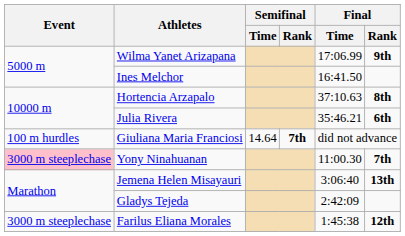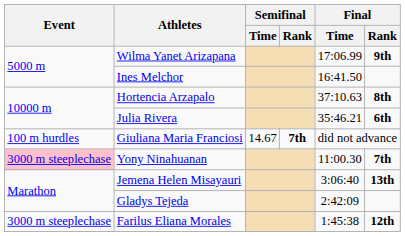 <table class="wikitable" border="1" style="font-size:90%">
 <tr>
 <th rowspan=2>Event</th>
 <th rowspan=2>Athletes</th>
 <th colspan=2>Semifinal</th>
 <th colspan=2>Final</th>
 </tr>
 <tr>
 <th>Time</th>
 <th>Rank</th>
 <th>Time</th>
 <th>Rank</th>
 </tr>
 <tr>
 <td rowspan=2><a href='#'>5000 m</a></td>
 <td><a href='#'>Wilma Yanet Arizapana</a></td>
 <td align=center colspan=2 bgcolor=wheat></td>
 <td align=center>17:06.99</td>
 <td align=center><strong>9th</strong></td>
 </tr>
 <tr>
 <td><a href='#'>Ines Melchor</a></td>
 <td align=center colspan=2 bgcolor=wheat></td>
 <td align=center>16:41.50</td>
 <td align=center></td>
 </tr>
 <tr>
 <td rowspan=2><a href='#'>10000 m</a></td>
 <td><a href='#'>Hortencia Arzapalo</a></td>
 <td align=center colspan=2 bgcolor=wheat></td>
 <td align=center>37:10.63</td>
 <td align=center><strong>8th</strong></td>
 </tr>
 <tr>
 <td><a href='#'>Julia Rivera</a></td>
 <td align=center colspan=2 bgcolor=wheat></td>
 <td align=center>35:46.21</td>
 <td align=center><strong>6th</strong></td>
 </tr>
 <tr>
 <td><a href='#'>100 m hurdles</a></td>
 <td><a href='#'>Giuliana Maria Franciosi</a></td>
-<td align=center>14.64</td>
+<td align=center>14.67</td>
 <td align=center><strong>7th</strong></td>
 <td align=center colspan=2>did not advance</td>
 </tr>
 <tr>
 <td style="background: pink;"><a href='#'>3000 m steeplechase</a></td>
 <td><a href='#'>Yony Ninahuanan</a></td>
 <td colspan=2 bgcolor=wheat></td>
 <td align=center>11:00.30</td>
 <td align=center><strong>7th</strong></td>
 </tr>
 <tr>
 <td rowspan=2><a href='#'>Marathon</a></td>
 <td><a href='#'>Jemena Helen Misayauri</a></td>
 <td align=center colspan=2 bgcolor=wheat></td>
 <td align=center>3:06:40</td>
 <td align=center><strong>13th</strong></td>
 </tr>
 <tr>
 <td><a href='#'>Gladys Tejeda</a></td>
 <td align=center colspan=2 bgcolor=wheat></td>
 <td align=center>2:42:09</td>
 <td align=center></td>
 </tr>
 <tr>
 <td><a href='#'>3000 m steeplechase</a></td>
 <td><a href='#'>Farilus Eliana Morales</a></td>
 <td align=center colspan=2 bgcolor=wheat></td>
 <td align=center>1:45:38</td>
 <td align=center><strong>12th</strong></td>
 </tr>
 </table>
